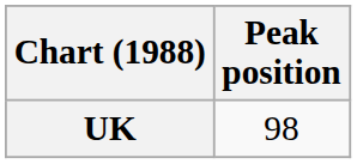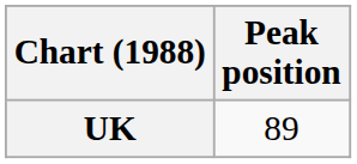 <table class="wikitable plainrowheaders">
 <tr>
 <th scope="col">Chart (1988)</th>
 <th scope="col">Peak<br>position</th>
 </tr>
 <tr>
 <th scope="row">UK</th>
-<td style="text-align:center;">98</td>
+<td style="text-align:center;">89</td>
 </tr>
 </table>
